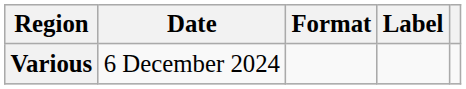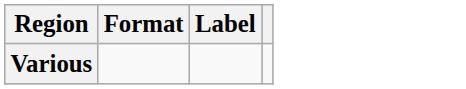 <table class="wikitable plainrowheaders">
 <tr>
 <th scope="col">Region</th>
-<th scope="col">Date</th>
 <th scope="col">Format</th>
 <th scope="col">Label</th>
 <th scope="col"></th>
 </tr>
 <tr>
 <th scope="row">Various</th>
-<td>6 December 2024</td>
 <td></td>
 <td></td>
 <td align="center"></td>
 </tr>
 </table>
